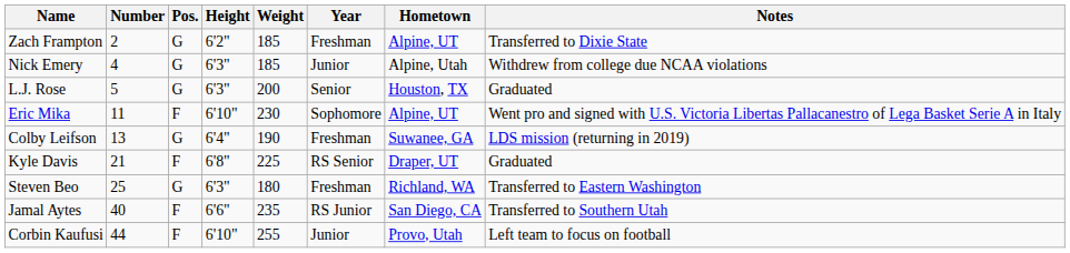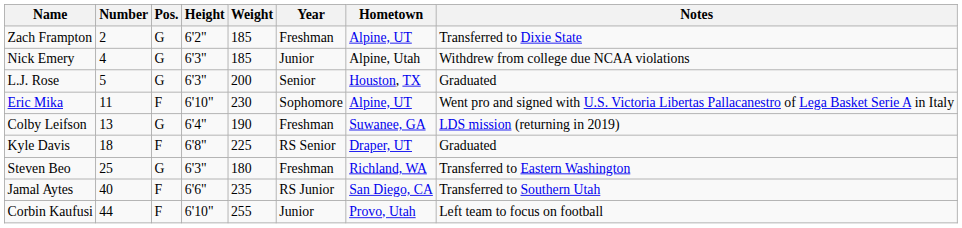 <table class="wikitable sortable" border="1">
 <tr>
 <th>Name</th>
 <th>Number</th>
 <th>Pos.</th>
 <th>Height</th>
 <th>Weight</th>
 <th>Year</th>
 <th>Hometown</th>
 <th class="unsortable">Notes</th>
 </tr>
 <tr>
 <td>Zach Frampton</td>
 <td>2</td>
 <td>G</td>
 <td>6'2"</td>
 <td>185</td>
 <td>Freshman</td>
 <td><a href='#'>Alpine, UT</a></td>
 <td>Transferred to <a href='#'>Dixie State</a></td>
 </tr>
 <tr>
 <td>Nick Emery</td>
 <td>4</td>
 <td>G</td>
 <td>6'3"</td>
 <td>185</td>
 <td>Junior</td>
 <td>Alpine, Utah</td>
 <td>Withdrew from college due NCAA violations</td>
 </tr>
 <tr>
 <td>L.J. Rose</td>
 <td>5</td>
 <td>G</td>
 <td>6'3"</td>
 <td>200</td>
 <td>Senior</td>
 <td><a href='#'>Houston</a>, <a href='#'>TX</a></td>
 <td>Graduated</td>
 </tr>
 <tr>
 <td><a href='#'>Eric Mika</a></td>
 <td>11</td>
 <td>F</td>
 <td>6'10"</td>
 <td>230</td>
 <td>Sophomore</td>
 <td><a href='#'>Alpine, UT</a></td>
 <td>Went pro and signed with <a href='#'>U.S. Victoria Libertas Pallacanestro</a> of <a href='#'>Lega Basket Serie A</a> in Italy</td>
 </tr>
 <tr>
 <td>Colby Leifson</td>
 <td>13</td>
 <td>G</td>
 <td>6'4"</td>
 <td>190</td>
 <td>Freshman</td>
 <td><a href='#'>Suwanee, GA</a></td>
 <td><a href='#'>LDS mission</a> (returning in 2019)</td>
 </tr>
 <tr>
 <td>Kyle Davis</td>
-<td>21</td>
+<td>18</td>
 <td>F</td>
 <td>6'8"</td>
 <td>225</td>
 <td>RS Senior</td>
 <td><a href='#'>Draper, UT</a></td>
 <td>Graduated</td>
 </tr>
 <tr>
 <td>Steven Beo</td>
 <td>25</td>
 <td>G</td>
 <td>6'3"</td>
 <td>180</td>
 <td>Freshman</td>
 <td><a href='#'>Richland, WA</a></td>
 <td>Transferred to <a href='#'>Eastern Washington</a></td>
 </tr>
 <tr>
 <td>Jamal Aytes</td>
 <td>40</td>
 <td>F</td>
 <td>6'6"</td>
 <td>235</td>
 <td>RS Junior</td>
 <td><a href='#'>San Diego, CA</a></td>
 <td>Transferred to <a href='#'>Southern Utah</a></td>
 </tr>
 <tr>
 <td>Corbin Kaufusi</td>
 <td>44</td>
 <td>F</td>
 <td>6'10"</td>
 <td>255</td>
 <td>Junior</td>
 <td><a href='#'>Provo, Utah</a></td>
 <td>Left team to focus on football</td>
 </tr>
 </table>
